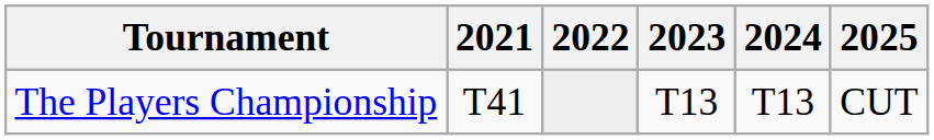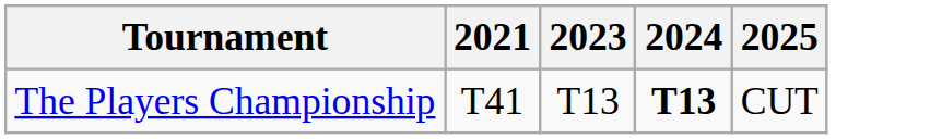 <table class="wikitable" style="font-size:95%;text-align:center;">
 <tr>
 <th>Tournament</th>
 <th>2021</th>
-<th>2022</th>
 <th>2023</th>
 <th>2024</th>
 <th>2025</th>
 </tr>
 <tr>
 <td align=left><a href='#'>The Players Championship</a></td>
 <td>T41</td>
-<td style="background:#eeeeee;"></td>
 <td>T13</td>
-<td>T13</td>
+<td><strong>T13</strong></td>
 <td>CUT</td>
 </tr>
 </table>
